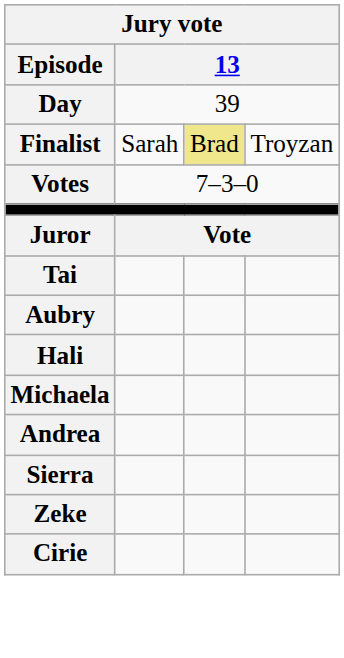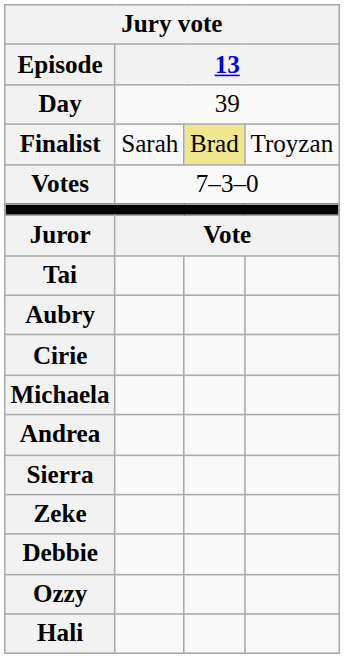 <table class="wikitable nowrap" style="text-align:center; font-size:100%">
 <tr>
 <th colspan="4">Jury vote</th>
 </tr>
 <tr>
 <th>Episode</th>
 <th colspan="3"><a href='#'>13</a></th>
 </tr>
 <tr>
 <th>Day</th>
 <td colspan="3">39</td>
 </tr>
 <tr>
 <th>Finalist</th>
 <td>Sarah</td>
 <td style="background: khaki;">Brad</td>
 <td>Troyzan</td>
 </tr>
 <tr>
 <th>Votes</th>
 <td colspan="3">7–3–0</td>
 </tr>
 <tr>
 <th colspan="4" style="background:black;"></th>
 </tr>
 <tr>
 <th>Juror</th>
 <th colspan="3">Vote</th>
 </tr>
 <tr>
 <th>Tai</th>
 <td></td>
 <td></td>
 <td></td>
 </tr>
 <tr>
 <th>Aubry</th>
 <td></td>
 <td></td>
 <td></td>
 </tr>
 <tr>
-<th>Hali</th>
+<th>Cirie</th>
 <td></td>
 <td></td>
 <td></td>
 </tr>
 <tr>
 <th>Michaela</th>
 <td></td>
 <td></td>
 <td></td>
 </tr>
 <tr>
 <th>Andrea</th>
 <td></td>
 <td></td>
 <td></td>
 </tr>
 <tr>
 <th>Sierra</th>
 <td></td>
 <td></td>
 <td></td>
 </tr>
 <tr>
 <th>Zeke</th>
 <td></td>
 <td></td>
 <td></td>
 </tr>
 <tr>
-<th>Cirie</th>
+<th>Debbie</th>
+<td></td>
+<td></td>
+<td></td>
+</tr>
+<tr>
+<th>Ozzy</th>
+<td></td>
+<td></td>
+<td></td>
+</tr>
+<tr>
+<th>Hali</th>
 <td></td>
 <td></td>
 <td></td>
 </tr>
 </table>
